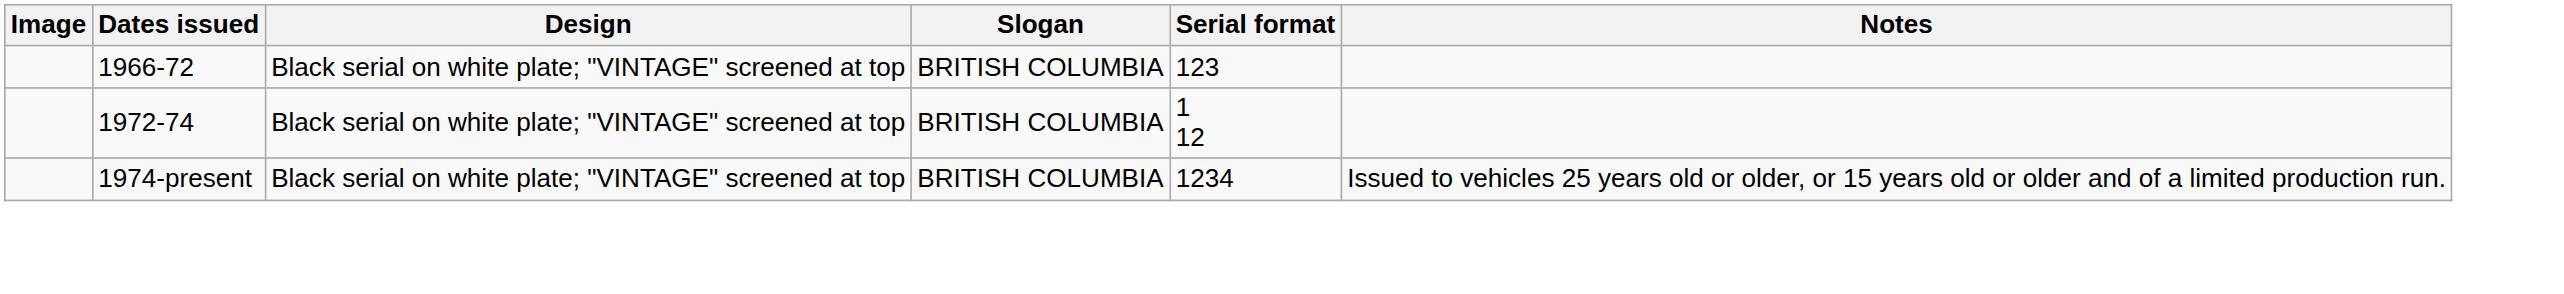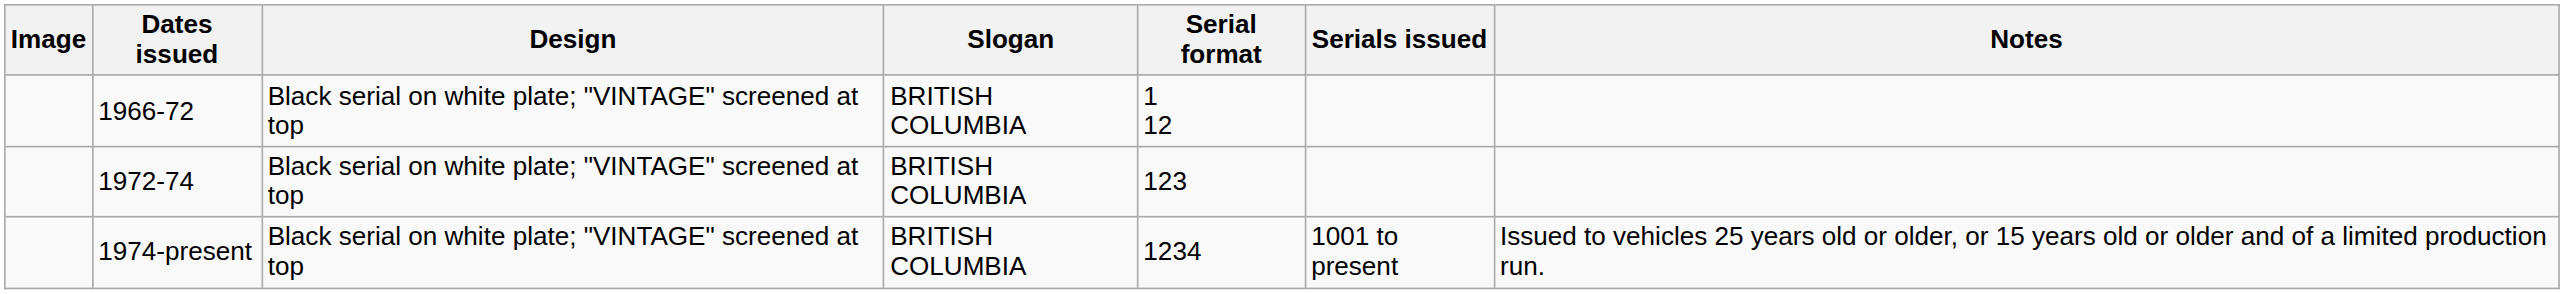 <table class="wikitable">
 <tr>
 <th>Image</th>
 <th>Dates issued</th>
 <th>Design</th>
 <th>Slogan</th>
 <th>Serial format</th>
+<th>Serials issued</th>
 <th>Notes</th>
 </tr>
 <tr>
 <td></td>
 <td>1966-72</td>
 <td>Black serial on white plate; "VINTAGE" screened at top</td>
 <td>BRITISH COLUMBIA</td>
-<td>123</td>
+<td>1<br> 12</td>
+<td></td>
 <td></td>
 </tr>
 <tr>
 <td></td>
 <td>1972-74</td>
 <td>Black serial on white plate; "VINTAGE" screened at top</td>
 <td>BRITISH COLUMBIA</td>
-<td>1<br> 12</td>
+<td>123</td>
+<td></td>
 <td></td>
 </tr>
 <tr>
 <td></td>
 <td>1974-present</td>
 <td>Black serial on white plate; "VINTAGE" screened at top</td>
 <td>BRITISH COLUMBIA</td>
 <td>1234</td>
+<td>1001 to present</td>
 <td>Issued to vehicles 25 years old or older, or 15 years old or older and of a limited production run.</td>
 </tr>
 </table>
